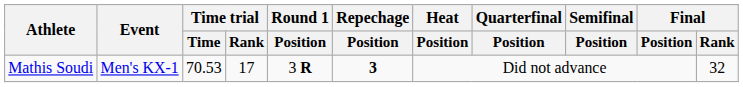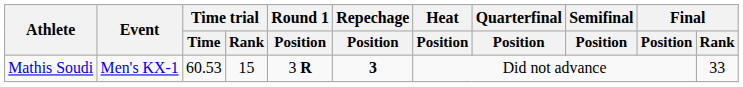 <table class=wikitable style=font-size:90%;text-align:center>
 <tr>
 <th rowspan=2>Athlete</th>
 <th rowspan=2>Event</th>
 <th colspan=2>Time trial</th>
 <th>Round 1</th>
 <th>Repechage</th>
 <th>Heat</th>
 <th>Quarterfinal</th>
 <th>Semifinal</th>
 <th colspan=2>Final</th>
 </tr>
 <tr style=font-size:95%>
 <th>Time</th>
 <th>Rank</th>
 <th>Position</th>
 <th>Position</th>
 <th>Position</th>
 <th>Position</th>
 <th>Position</th>
 <th>Position</th>
 <th>Rank</th>
 </tr>
 <tr>
 <td align=left><a href='#'>Mathis Soudi</a></td>
 <td align=left><a href='#'>Men's KX-1</a></td>
-<td>70.53</td>
-<td>17</td>
+<td>60.53</td>
+<td>15</td>
 <td>3 <strong>R</strong></td>
 <td><strong>3</strong></td>
 <td colspan=4>Did not advance</td>
-<td>32</td>
+<td>33</td>
 </tr>
 </table>
